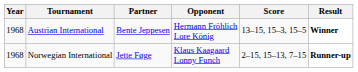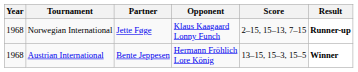 <table class="sortable wikitable" style="font-size: 90%;">
 <tr>
 <th>Year</th>
 <th>Tournament</th>
 <th>Partner</th>
 <th>Opponent</th>
 <th>Score</th>
 <th>Result</th>
 </tr>
 <tr>
 <td align="center">1968</td>
+<td align="left">Norwegian International</td>
+<td align="left"> <a href='#'>Jette Føge</a></td>
+<td align="left"> <a href='#'>Klaus Kaagaard</a><br> <a href='#'>Lonny Funch</a></td>
+<td align="left">2–15, 15–13, 7–15</td>
+<td style="text-align:left; background: white"> <strong>Runner-up</strong></td>
+</tr>
+<tr>
+<td align="center">1968</td>
 <td align="left"><a href='#'>Austrian International</a></td>
 <td align="left"> <a href='#'>Bente Jeppesen</a></td>
 <td align="left"> <a href='#'>Hermann Fröhlich</a><br> <a href='#'>Lore König</a></td>
 <td align="left">13–15, 15–3, 15–5</td>
 <td style="text-align:left; background: white"> <strong>Winner</strong></td>
 </tr>
-<tr>
-<td align="center">1968</td>
-<td align="left">Norwegian International</td>
-<td align="left"> <a href='#'>Jette Føge</a></td>
-<td align="left"> <a href='#'>Klaus Kaagaard</a><br> <a href='#'>Lonny Funch</a></td>
-<td align="left">2–15, 15–13, 7–15</td>
-<td style="text-align:left; background: white"> <strong>Runner-up</strong></td>
-</tr>
 </table>
